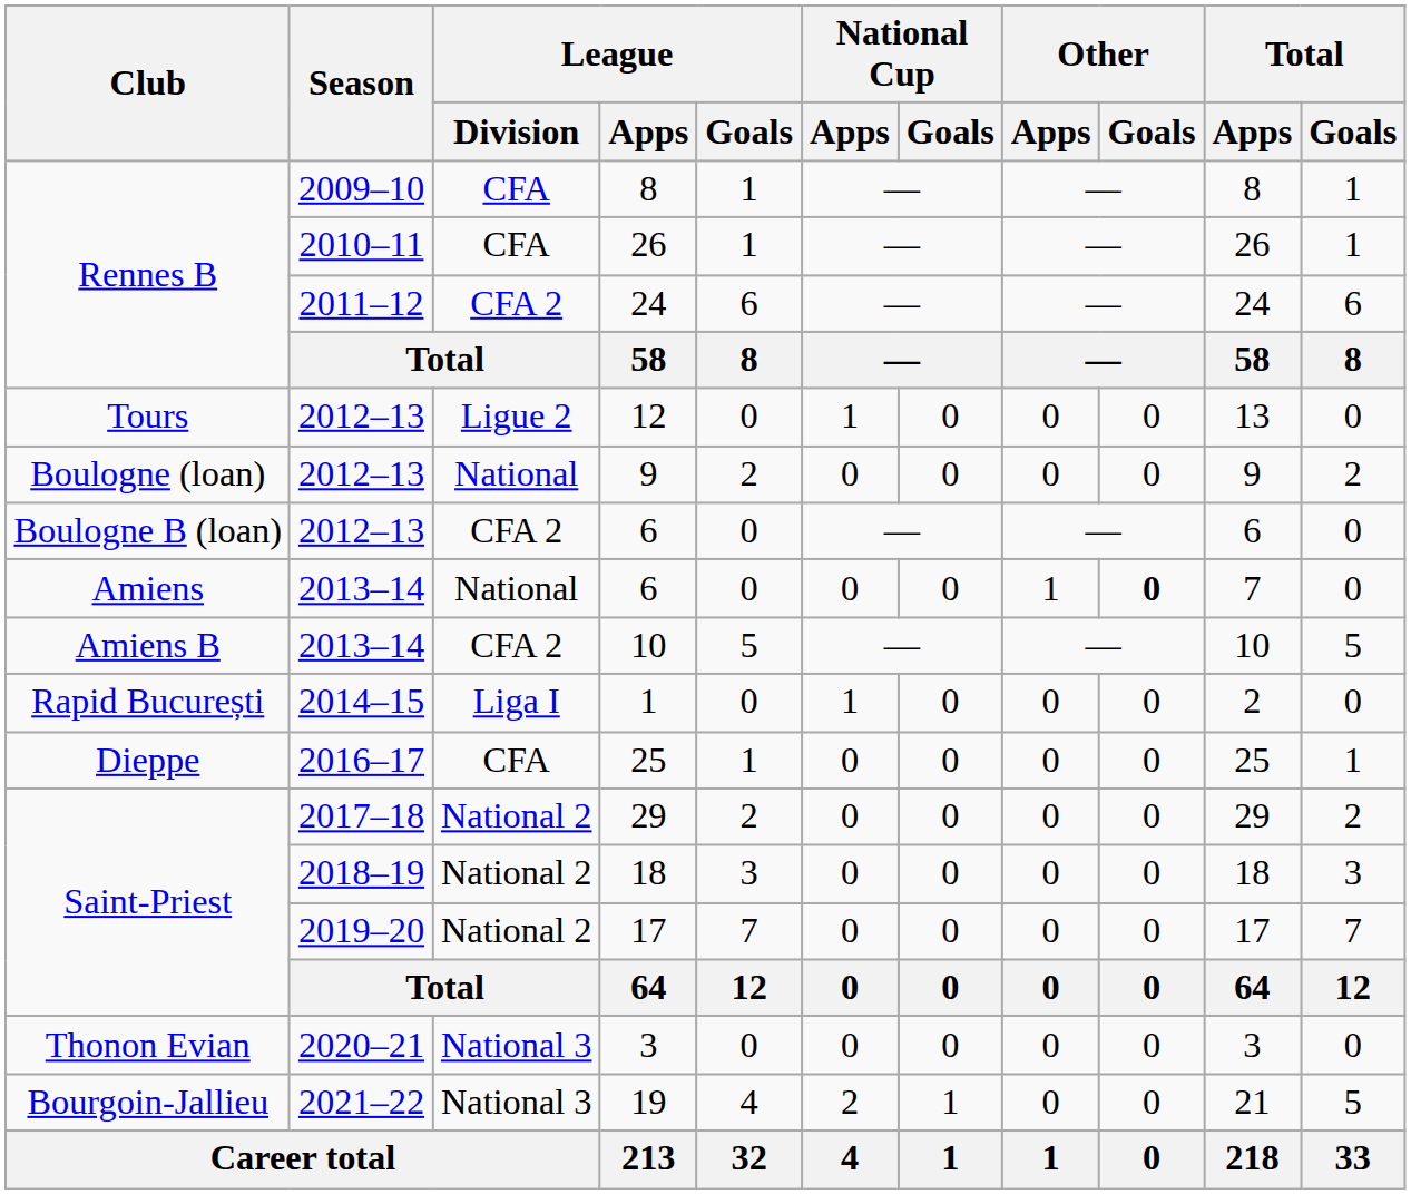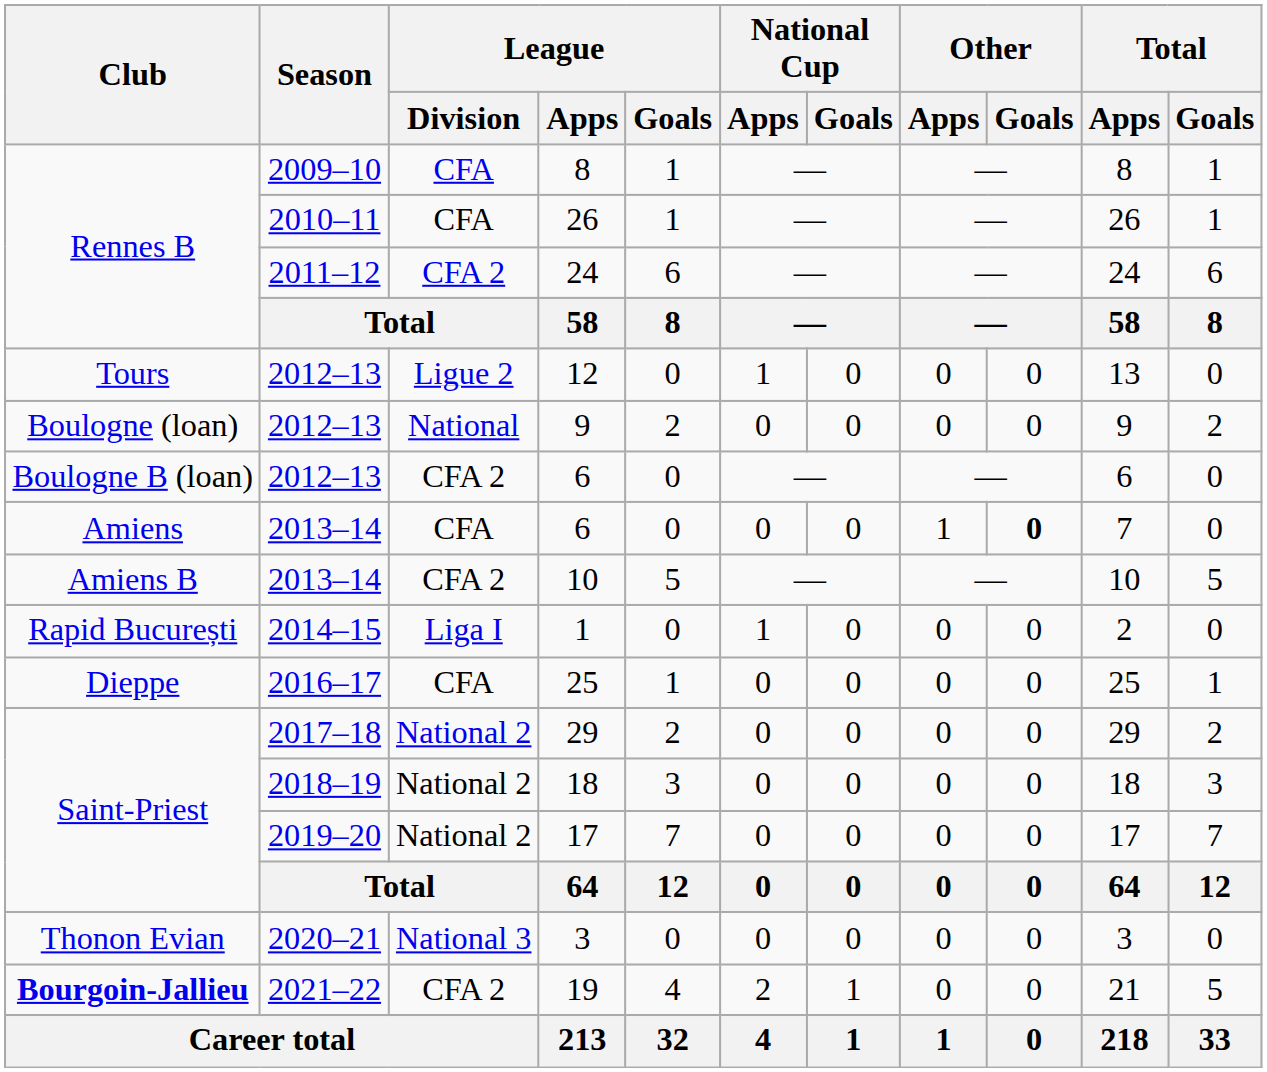 <table class="wikitable" style="text-align:center">
 <tr>
 <th rowspan="2">Club</th>
 <th rowspan="2">Season</th>
 <th colspan="3" style="width:10px">League</th>
 <th colspan="2" style="width:10px">National Cup</th>
 <th colspan="2">Other</th>
 <th colspan="2">Total</th>
 </tr>
 <tr>
 <th>Division</th>
 <th>Apps</th>
 <th>Goals</th>
 <th>Apps</th>
 <th>Goals</th>
 <th>Apps</th>
 <th>Goals</th>
 <th>Apps</th>
 <th>Goals</th>
 </tr>
 <tr>
 <td rowspan="4"><a href='#'>Rennes B</a></td>
 <td><a href='#'>2009–10</a></td>
 <td><a href='#'>CFA</a></td>
 <td>8</td>
 <td>1</td>
 <td colspan="2">—</td>
 <td colspan="2">—</td>
 <td>8</td>
 <td>1</td>
 </tr>
 <tr>
 <td><a href='#'>2010–11</a></td>
 <td>CFA</td>
 <td>26</td>
 <td>1</td>
 <td colspan="2">—</td>
 <td colspan="2">—</td>
 <td>26</td>
 <td>1</td>
 </tr>
 <tr>
 <td><a href='#'>2011–12</a></td>
 <td><a href='#'>CFA 2</a></td>
 <td>24</td>
 <td>6</td>
 <td colspan="2">—</td>
 <td colspan="2">—</td>
 <td>24</td>
 <td>6</td>
 </tr>
 <tr>
 <th colspan="2">Total</th>
 <th>58</th>
 <th>8</th>
 <th colspan="2">—</th>
 <th colspan="2">—</th>
 <th>58</th>
 <th>8</th>
 </tr>
 <tr>
 <td><a href='#'>Tours</a></td>
 <td><a href='#'>2012–13</a></td>
 <td><a href='#'>Ligue 2</a></td>
 <td>12</td>
 <td>0</td>
 <td>1</td>
 <td>0</td>
 <td>0</td>
 <td>0</td>
 <td>13</td>
 <td>0</td>
 </tr>
 <tr>
 <td><a href='#'>Boulogne</a> (loan)</td>
 <td><a href='#'>2012–13</a></td>
 <td><a href='#'>National</a></td>
 <td>9</td>
 <td>2</td>
 <td>0</td>
 <td>0</td>
 <td>0</td>
 <td>0</td>
 <td>9</td>
 <td>2</td>
 </tr>
 <tr>
 <td><a href='#'>Boulogne B</a> (loan)</td>
 <td><a href='#'>2012–13</a></td>
 <td>CFA 2</td>
 <td>6</td>
 <td>0</td>
 <td colspan="2">—</td>
 <td colspan="2">—</td>
 <td>6</td>
 <td>0</td>
 </tr>
 <tr>
 <td><a href='#'>Amiens</a></td>
 <td><a href='#'>2013–14</a></td>
-<td>National</td>
+<td>CFA</td>
 <td>6</td>
 <td>0</td>
 <td>0</td>
 <td>0</td>
 <td>1</td>
 <td><strong>0</strong></td>
 <td>7</td>
 <td>0</td>
 </tr>
 <tr>
 <td><a href='#'>Amiens B</a></td>
 <td><a href='#'>2013–14</a></td>
 <td>CFA 2</td>
 <td>10</td>
 <td>5</td>
 <td colspan="2">—</td>
 <td colspan="2">—</td>
 <td>10</td>
 <td>5</td>
 </tr>
 <tr>
 <td><a href='#'>Rapid București</a></td>
 <td><a href='#'>2014–15</a></td>
 <td><a href='#'>Liga I</a></td>
 <td>1</td>
 <td>0</td>
 <td>1</td>
 <td>0</td>
 <td>0</td>
 <td>0</td>
 <td>2</td>
 <td>0</td>
 </tr>
 <tr>
 <td><a href='#'>Dieppe</a></td>
 <td><a href='#'>2016–17</a></td>
 <td>CFA</td>
 <td>25</td>
 <td>1</td>
 <td>0</td>
 <td>0</td>
 <td>0</td>
 <td>0</td>
 <td>25</td>
 <td>1</td>
 </tr>
 <tr>
 <td rowspan="4"><a href='#'>Saint-Priest</a></td>
 <td><a href='#'>2017–18</a></td>
 <td><a href='#'>National 2</a></td>
 <td>29</td>
 <td>2</td>
 <td>0</td>
 <td>0</td>
 <td>0</td>
 <td>0</td>
 <td>29</td>
 <td>2</td>
 </tr>
 <tr>
 <td><a href='#'>2018–19</a></td>
 <td>National 2</td>
 <td>18</td>
 <td>3</td>
 <td>0</td>
 <td>0</td>
 <td>0</td>
 <td>0</td>
 <td>18</td>
 <td>3</td>
 </tr>
 <tr>
 <td><a href='#'>2019–20</a></td>
 <td>National 2</td>
 <td>17</td>
 <td>7</td>
 <td>0</td>
 <td>0</td>
 <td>0</td>
 <td>0</td>
 <td>17</td>
 <td>7</td>
 </tr>
 <tr>
 <th colspan="2">Total</th>
 <th>64</th>
 <th>12</th>
 <th>0</th>
 <th>0</th>
 <th>0</th>
 <th>0</th>
 <th>64</th>
 <th>12</th>
 </tr>
 <tr>
 <td><a href='#'>Thonon Evian</a></td>
 <td><a href='#'>2020–21</a></td>
 <td><a href='#'>National 3</a></td>
 <td>3</td>
 <td>0</td>
 <td>0</td>
 <td>0</td>
 <td>0</td>
 <td>0</td>
 <td>3</td>
 <td>0</td>
 </tr>
 <tr>
-<td><a href='#'>Bourgoin-Jallieu</a></td>
+<td><strong><a href='#'>Bourgoin-Jallieu</a></strong></td>
 <td><a href='#'>2021–22</a></td>
-<td>National 3</td>
+<td>CFA 2</td>
 <td>19</td>
 <td>4</td>
 <td>2</td>
 <td>1</td>
 <td>0</td>
 <td>0</td>
 <td>21</td>
 <td>5</td>
 </tr>
 <tr>
 <th colspan="3">Career total</th>
 <th>213</th>
 <th>32</th>
 <th>4</th>
 <th>1</th>
 <th>1</th>
 <th>0</th>
 <th>218</th>
 <th>33</th>
 </tr>
 </table>
